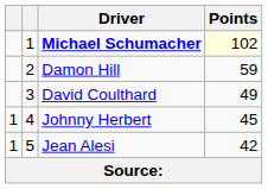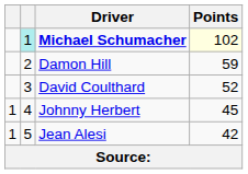 <table class="wikitable" style="font-size: 95%;">
 <tr>
 <th></th>
 <th scope="col"></th>
 <th scope="col">Driver</th>
 <th scope="col">Points</th>
 </tr>
 <tr>
 <td align="left"></td>
-<td>1</td>
+<td style="background: paleturquoise;">1</td>
 <td> <strong><a href='#'>Michael Schumacher</a></strong></td>
 <td align="right" style="background: lightyellow;">102</td>
 </tr>
 <tr>
 <td align="left"></td>
 <td>2</td>
 <td> <a href='#'>Damon Hill</a></td>
 <td align="right">59</td>
 </tr>
 <tr>
 <td align="left"></td>
 <td>3</td>
 <td> <a href='#'>David Coulthard</a></td>
-<td align="right">49</td>
+<td align="right">52</td>
 </tr>
 <tr>
 <td align="left"> 1</td>
 <td>4</td>
 <td> <a href='#'>Johnny Herbert</a></td>
 <td align="right">45</td>
 </tr>
 <tr>
 <td align="left"> 1</td>
 <td>5</td>
 <td> <a href='#'>Jean Alesi</a></td>
 <td align="right">42</td>
 </tr>
 <tr>
 <th colspan=4>Source:</th>
 </tr>
 </table>
